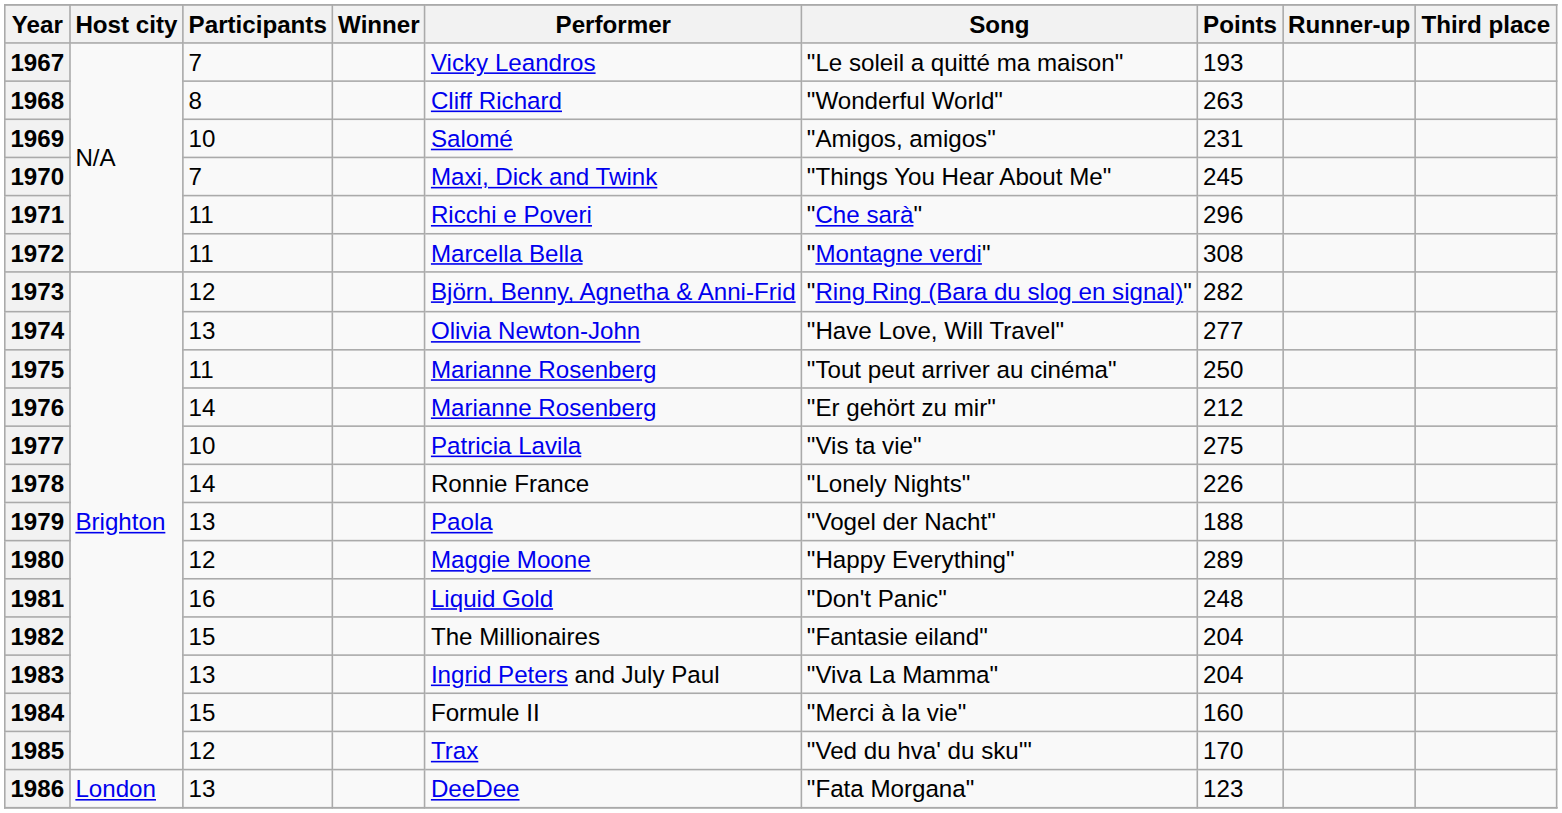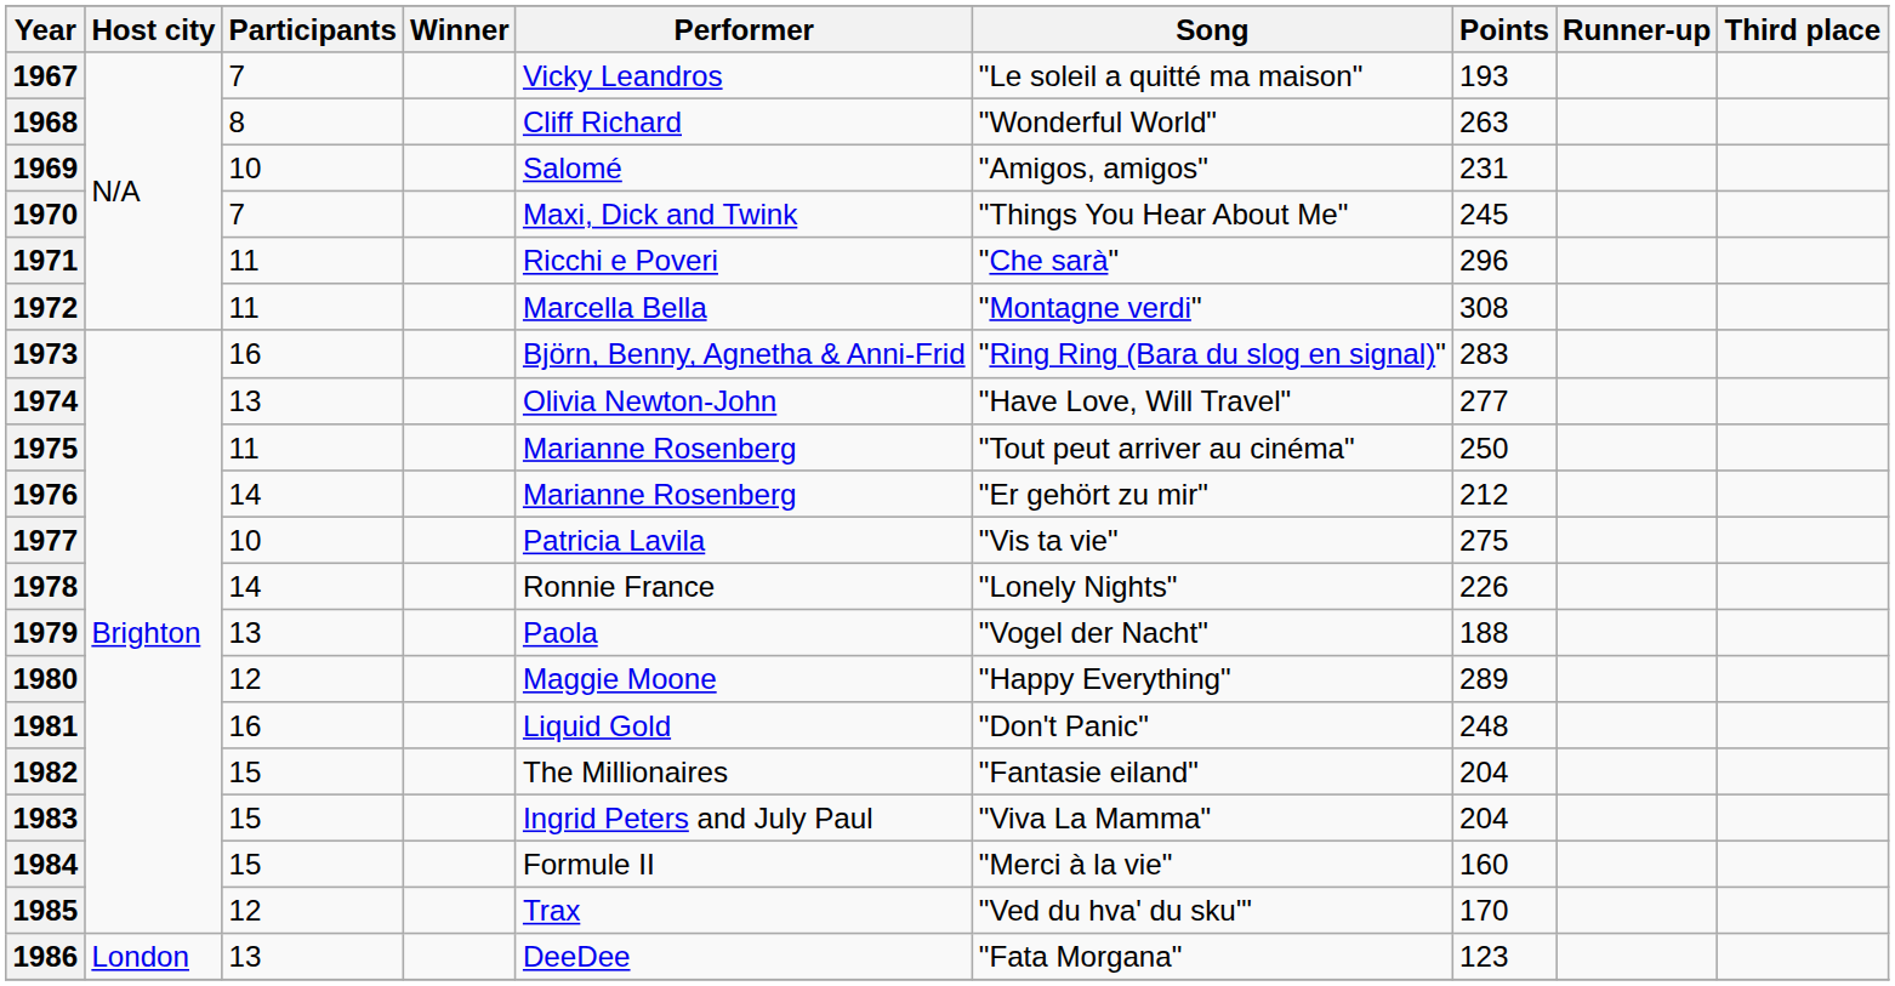 <table class="sortable wikitable" style="font-size: 95%">
 <tr>
 </tr>
 <tr>
 <th>Year</th>
 <th>Host city</th>
 <th>Participants</th>
 <th>Winner</th>
 <th>Performer</th>
 <th>Song</th>
 <th>Points</th>
 <th>Runner-up</th>
 <th>Third place</th>
 </tr>
 <tr>
 <th>1967</th>
 <td rowspan="6">N/A</td>
 <td>7</td>
 <td></td>
 <td><a href='#'>Vicky Leandros</a></td>
 <td>"Le soleil a quitté ma maison"</td>
 <td>193</td>
 <td></td>
 <td></td>
 </tr>
 <tr>
 <th>1968</th>
 <td>8</td>
 <td></td>
 <td><a href='#'>Cliff Richard</a></td>
 <td>"Wonderful World"</td>
 <td>263</td>
 <td></td>
 <td></td>
 </tr>
 <tr>
 <th>1969</th>
 <td>10</td>
 <td></td>
 <td><a href='#'>Salomé</a></td>
 <td>"Amigos, amigos"</td>
 <td>231</td>
 <td></td>
 <td></td>
 </tr>
 <tr>
 <th>1970</th>
 <td>7</td>
 <td></td>
 <td><a href='#'>Maxi, Dick and Twink</a></td>
 <td>"Things You Hear About Me"</td>
 <td>245</td>
 <td></td>
 <td></td>
 </tr>
 <tr>
 <th>1971</th>
 <td>11</td>
 <td></td>
 <td><a href='#'>Ricchi e Poveri</a></td>
 <td>"<a href='#'>Che sarà</a>"</td>
 <td>296</td>
 <td></td>
 <td></td>
 </tr>
 <tr>
 <th>1972</th>
 <td>11</td>
 <td></td>
 <td><a href='#'>Marcella Bella</a></td>
 <td>"<a href='#'>Montagne verdi</a>"</td>
 <td>308</td>
 <td></td>
 <td></td>
 </tr>
 <tr>
 <th>1973</th>
 <td rowspan="13"> <a href='#'>Brighton</a></td>
-<td>12</td>
+<td>16</td>
 <td></td>
 <td><a href='#'>Björn, Benny, Agnetha & Anni-Frid</a></td>
 <td>"<a href='#'>Ring Ring (Bara du slog en signal)</a>"</td>
-<td>282</td>
+<td>283</td>
 <td></td>
 <td></td>
 </tr>
 <tr>
 <th>1974</th>
 <td>13</td>
 <td></td>
 <td><a href='#'>Olivia Newton-John</a></td>
 <td>"Have Love, Will Travel"</td>
 <td>277</td>
 <td></td>
 <td></td>
 </tr>
 <tr>
 <th>1975</th>
 <td>11</td>
 <td></td>
 <td><a href='#'>Marianne Rosenberg</a></td>
 <td>"Tout peut arriver au cinéma"</td>
 <td>250</td>
 <td></td>
 <td></td>
 </tr>
 <tr>
 <th>1976</th>
 <td>14</td>
 <td></td>
 <td><a href='#'>Marianne Rosenberg</a></td>
 <td>"Er gehört zu mir"</td>
 <td>212</td>
 <td></td>
 <td></td>
 </tr>
 <tr>
 <th>1977</th>
 <td>10</td>
 <td></td>
 <td><a href='#'>Patricia Lavila</a></td>
 <td>"Vis ta vie"</td>
 <td>275</td>
 <td></td>
 <td></td>
 </tr>
 <tr>
 <th>1978</th>
 <td>14</td>
 <td></td>
 <td>Ronnie France</td>
 <td>"Lonely Nights"</td>
 <td>226</td>
 <td></td>
 <td></td>
 </tr>
 <tr>
 <th>1979</th>
 <td>13</td>
 <td></td>
 <td><a href='#'>Paola</a></td>
 <td>"Vogel der Nacht"</td>
 <td>188</td>
 <td></td>
 <td></td>
 </tr>
 <tr>
 <th>1980</th>
 <td>12</td>
 <td></td>
 <td><a href='#'>Maggie Moone</a></td>
 <td>"Happy Everything"</td>
 <td>289</td>
 <td></td>
 <td></td>
 </tr>
 <tr>
 <th>1981</th>
 <td>16</td>
 <td></td>
 <td><a href='#'>Liquid Gold</a></td>
 <td>"Don't Panic"</td>
 <td>248</td>
 <td></td>
 <td></td>
 </tr>
 <tr>
 <th>1982</th>
 <td>15</td>
 <td></td>
 <td>The Millionaires</td>
 <td>"Fantasie eiland"</td>
 <td>204</td>
 <td></td>
 <td></td>
 </tr>
 <tr>
 <th>1983</th>
-<td>13</td>
+<td>15</td>
 <td></td>
 <td><a href='#'>Ingrid Peters</a> and July Paul</td>
 <td>"Viva La Mamma"</td>
 <td>204</td>
 <td></td>
 <td></td>
 </tr>
 <tr>
 <th>1984</th>
 <td>15</td>
 <td></td>
 <td>Formule II</td>
 <td>"Merci à la vie"</td>
 <td>160</td>
 <td></td>
 <td></td>
 </tr>
 <tr>
 <th>1985</th>
 <td>12</td>
 <td></td>
 <td><a href='#'>Trax</a></td>
 <td>"Ved du hva' du sku'"</td>
 <td>170</td>
 <td></td>
 <td></td>
 </tr>
 <tr>
 <th>1986</th>
 <td> <a href='#'>London</a></td>
 <td>13</td>
 <td></td>
 <td><a href='#'>DeeDee</a></td>
 <td>"Fata Morgana"</td>
 <td>123</td>
 <td></td>
 <td></td>
 </tr>
 <tr>
 </tr>
 </table>
